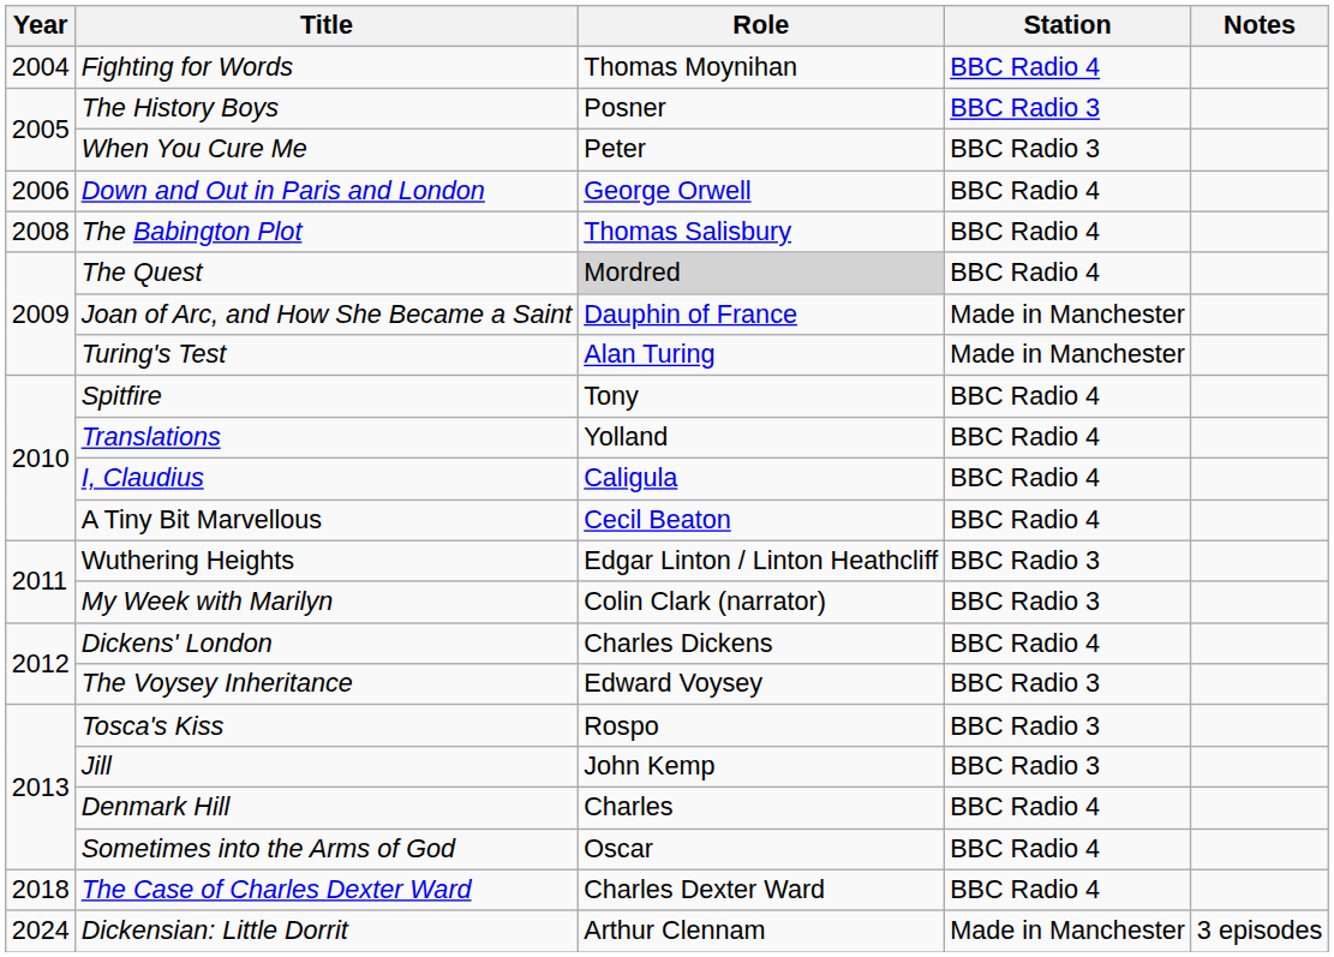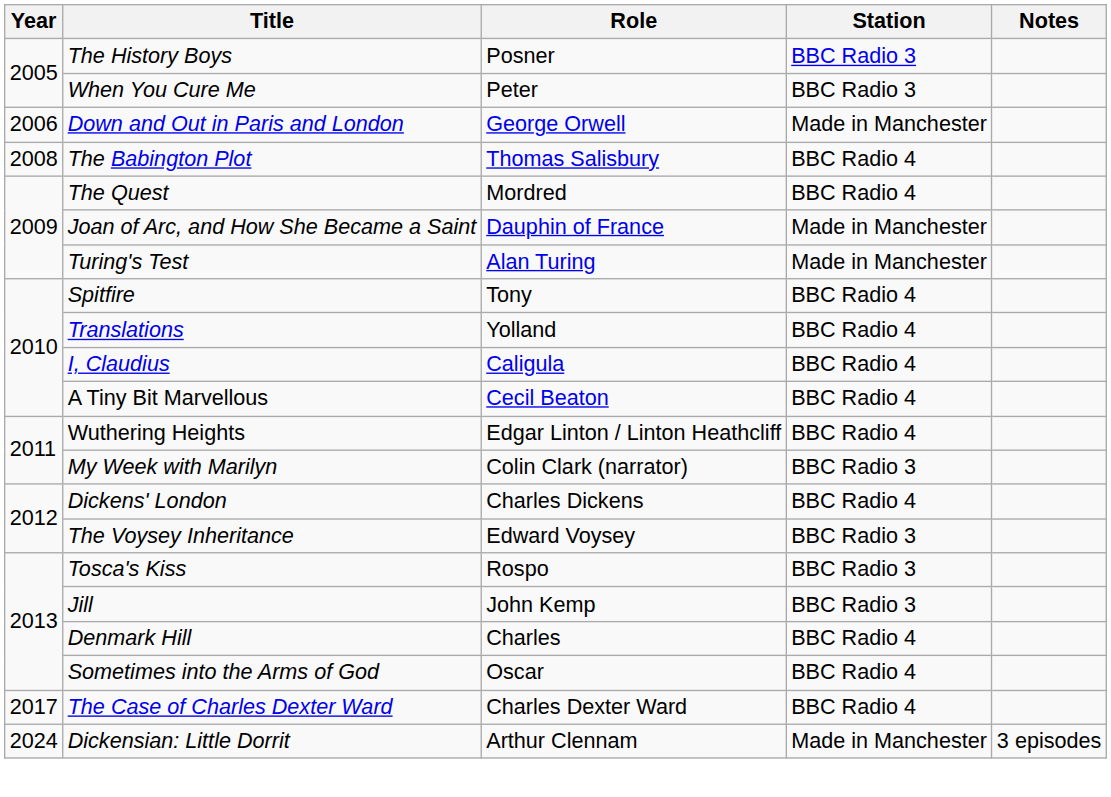 <table class="wikitable sortable">
 <tr>
 <th>Year</th>
 <th>Title</th>
 <th>Role</th>
 <th>Station</th>
 <th class="unsortable">Notes</th>
-</tr>
-<tr>
-<td>2004</td>
-<td><em>Fighting for Words</em></td>
-<td>Thomas Moynihan</td>
-<td><a href='#'>BBC Radio 4</a></td>
-<td></td>
 </tr>
 <tr>
 <td rowspan="2">2005</td>
 <td><em>The History Boys</em></td>
 <td>Posner</td>
 <td><a href='#'>BBC Radio 3</a></td>
 <td></td>
 </tr>
 <tr>
 <td><em>When You Cure Me</em></td>
 <td>Peter</td>
 <td>BBC Radio 3</td>
 <td></td>
 </tr>
 <tr>
 <td>2006</td>
 <td><em><a href='#'>Down and Out in Paris and London</a></em></td>
 <td><a href='#'>George Orwell</a></td>
-<td>BBC Radio 4</td>
+<td>Made in Manchester</td>
 <td></td>
 </tr>
 <tr>
 <td>2008</td>
 <td><em>The <a href='#'>Babington Plot</a></em></td>
 <td><a href='#'>Thomas Salisbury</a></td>
 <td>BBC Radio 4</td>
 <td></td>
 </tr>
 <tr>
 <td rowspan="3">2009</td>
 <td><em>The Quest</em></td>
-<td style="background: lightgrey;">Mordred</td>
+<td>Mordred</td>
 <td>BBC Radio 4</td>
 <td></td>
 </tr>
 <tr>
 <td><em>Joan of Arc, and How She Became a Saint</em></td>
 <td><a href='#'>Dauphin of France</a></td>
 <td>Made in Manchester</td>
 <td></td>
 </tr>
 <tr>
 <td><em>Turing's Test</em></td>
 <td><a href='#'>Alan Turing</a></td>
 <td>Made in Manchester</td>
 <td></td>
 </tr>
 <tr>
 <td rowspan="4">2010</td>
 <td><em>Spitfire</em></td>
 <td>Tony</td>
 <td>BBC Radio 4</td>
 <td></td>
 </tr>
 <tr>
 <td><em><a href='#'>Translations</a></em></td>
 <td>Yolland</td>
 <td>BBC Radio 4</td>
 <td></td>
 </tr>
 <tr>
 <td><em><a href='#'>I, Claudius</a></em></td>
 <td><a href='#'>Caligula</a></td>
 <td>BBC Radio 4</td>
 <td></td>
 </tr>
 <tr>
 <td>A Tiny Bit Marvellous</td>
 <td><a href='#'>Cecil Beaton</a></td>
 <td>BBC Radio 4</td>
 <td></td>
 </tr>
 <tr>
 <td rowspan="2">2011</td>
 <td>Wuthering Heights</td>
 <td>Edgar Linton / Linton Heathcliff</td>
-<td>BBC Radio 3</td>
+<td>BBC Radio 4</td>
 <td></td>
 </tr>
 <tr>
 <td><em>My Week with Marilyn</em></td>
 <td>Colin Clark (narrator)</td>
 <td>BBC Radio 3</td>
 <td></td>
 </tr>
 <tr>
 <td rowspan="2">2012</td>
 <td><em>Dickens' London</em></td>
 <td>Charles Dickens</td>
 <td>BBC Radio 4</td>
 <td></td>
 </tr>
 <tr>
 <td><em>The Voysey Inheritance</em></td>
 <td>Edward Voysey</td>
 <td>BBC Radio 3</td>
 <td></td>
 </tr>
 <tr>
 <td rowspan="4">2013</td>
 <td><em>Tosca's Kiss</em></td>
 <td>Rospo</td>
 <td>BBC Radio 3</td>
 <td></td>
 </tr>
 <tr>
 <td><em>Jill</em></td>
 <td>John Kemp</td>
 <td>BBC Radio 3</td>
 <td></td>
 </tr>
 <tr>
 <td><em>Denmark Hill</em></td>
 <td>Charles</td>
 <td>BBC Radio 4</td>
 <td></td>
 </tr>
 <tr>
 <td><em>Sometimes into the Arms of God</em></td>
 <td>Oscar</td>
 <td>BBC Radio 4</td>
 <td></td>
 </tr>
 <tr>
-<td>2018</td>
+<td>2017</td>
 <td><em><a href='#'>The Case of Charles Dexter Ward</a></em></td>
 <td>Charles Dexter Ward</td>
 <td>BBC Radio 4</td>
 <td></td>
 </tr>
 <tr>
 <td>2024</td>
 <td><em>Dickensian: Little Dorrit</em></td>
 <td>Arthur Clennam</td>
 <td>Made in Manchester</td>
 <td>3 episodes</td>
 </tr>
 </table>
